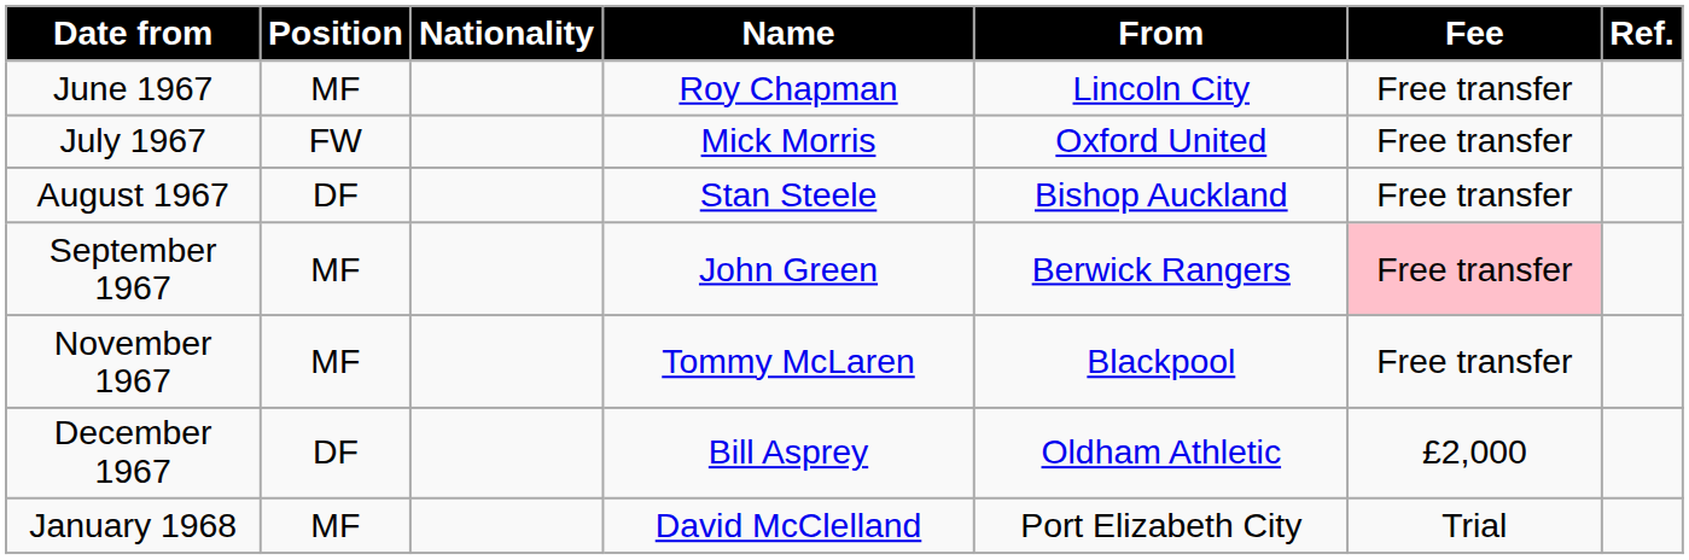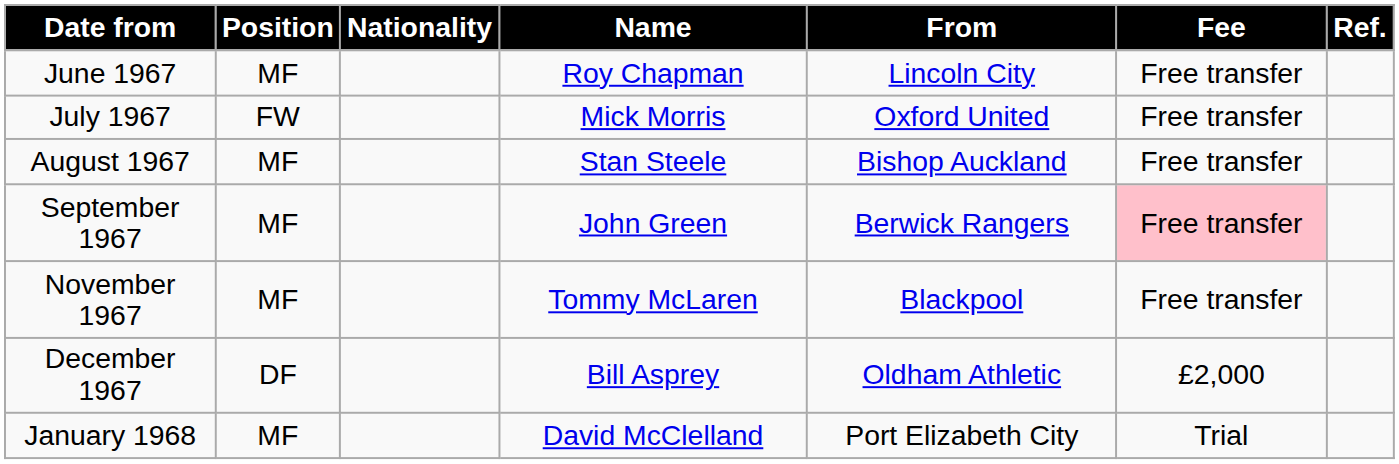 <table class="wikitable" style="text-align:center; font-size:90%; ">
 <tr>
 <th style="background:#000000; color:white; width:100px;">Date from</th>
 <th style="background:#000000; color:white; width:50px;">Position</th>
 <th style="background:#000000; color:white; width:50px;">Nationality</th>
 <th style="background:#000000; color:white; width:150px;">Name</th>
 <th style="background:#000000; color:white; width:150px;">From</th>
 <th style="background:#000000; color:white; width:100px;">Fee</th>
 <th style="background:#000000; color:white; width:25px;">Ref.</th>
 </tr>
 <tr>
 <td>June 1967</td>
 <td>MF</td>
 <td></td>
 <td><a href='#'>Roy Chapman</a></td>
 <td><a href='#'>Lincoln City</a></td>
 <td>Free transfer</td>
 <td></td>
 </tr>
 <tr>
 <td>July 1967</td>
 <td>FW</td>
 <td></td>
 <td><a href='#'>Mick Morris</a></td>
 <td><a href='#'>Oxford United</a></td>
 <td>Free transfer</td>
 <td></td>
 </tr>
 <tr>
 <td>August 1967</td>
-<td>DF</td>
+<td>MF</td>
 <td></td>
 <td><a href='#'>Stan Steele</a></td>
 <td><a href='#'>Bishop Auckland</a></td>
 <td>Free transfer</td>
 <td></td>
 </tr>
 <tr>
 <td>September 1967</td>
 <td>MF</td>
 <td></td>
 <td><a href='#'>John Green</a></td>
 <td> <a href='#'>Berwick Rangers</a></td>
 <td style="background: pink;">Free transfer</td>
 <td></td>
 </tr>
 <tr>
 <td>November 1967</td>
 <td>MF</td>
 <td></td>
 <td><a href='#'>Tommy McLaren</a></td>
 <td><a href='#'>Blackpool</a></td>
 <td>Free transfer</td>
 <td></td>
 </tr>
 <tr>
 <td>December 1967</td>
 <td>DF</td>
 <td></td>
 <td><a href='#'>Bill Asprey</a></td>
 <td><a href='#'>Oldham Athletic</a></td>
 <td>£2,000</td>
 <td></td>
 </tr>
 <tr>
 <td>January 1968</td>
 <td>MF</td>
 <td></td>
 <td><a href='#'>David McClelland</a></td>
 <td> Port Elizabeth City</td>
 <td>Trial</td>
 <td></td>
 </tr>
 </table>
